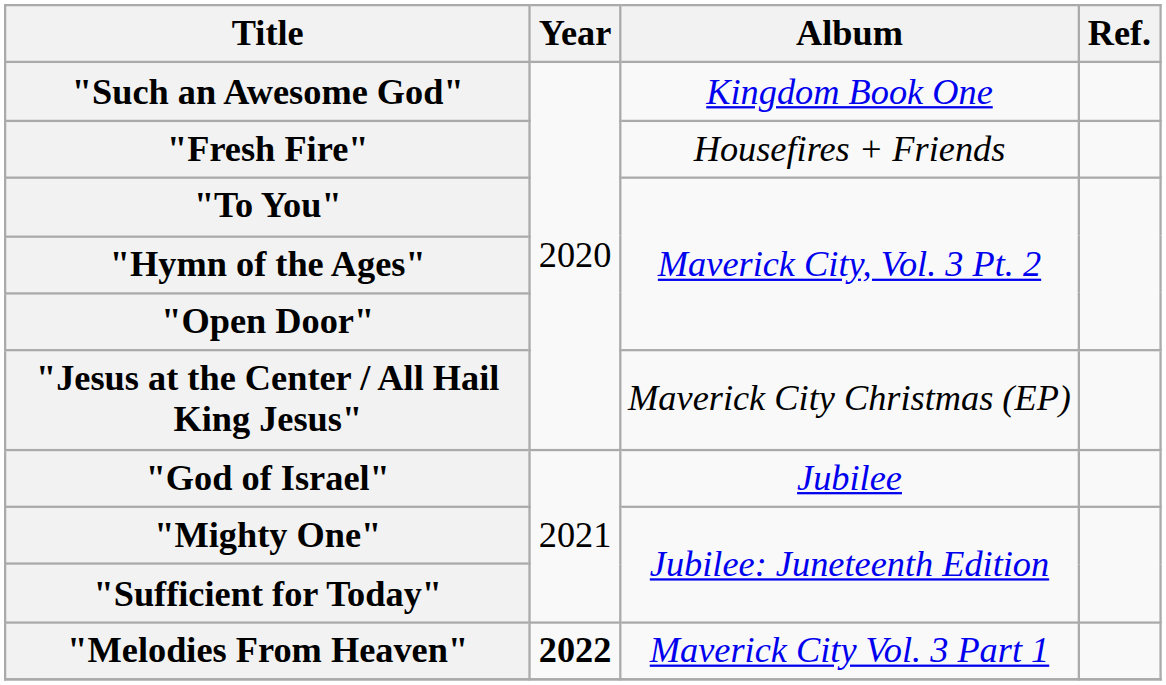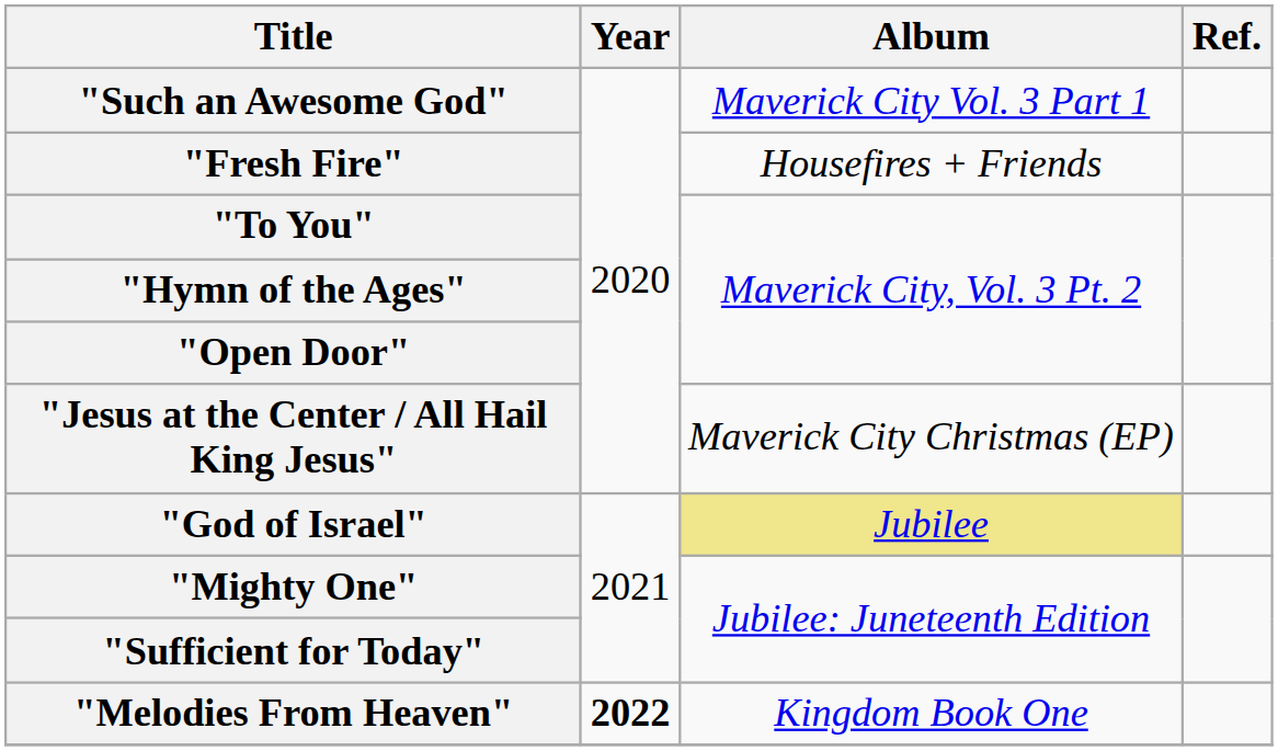 <table class="wikitable plainrowheaders" style="text-align:center;">
 <tr>
 <th scope="col" style="width:14em;">Title</th>
 <th scope="col">Year</th>
 <th scope="col">Album</th>
 <th scope="col">Ref.</th>
 </tr>
 <tr>
 <th scope="row">"Such an Awesome God" <br></th>
 <td rowspan="6">2020</td>
-<td><em><a href='#'>Kingdom Book One</a></em></td>
+<td><em><a href='#'>Maverick City Vol. 3 Part 1</a></em></td>
 <td></td>
 </tr>
 <tr>
 <th scope="row">"Fresh Fire" <br></th>
 <td><em>Housefires + Friends</em></td>
 <td></td>
 </tr>
 <tr>
 <th scope="row">"To You" <br></th>
 <td rowspan="3"><em><a href='#'>Maverick City, Vol. 3 Pt. 2</a></em></td>
 <td rowspan="3"></td>
 </tr>
 <tr>
 <th scope="row">"Hymn of the Ages" <br></th>
 </tr>
 <tr>
 <th scope="row">"Open Door" <br></th>
 </tr>
 <tr>
 <th scope="row">"Jesus at the Center / All Hail King Jesus" <br></th>
 <td><em>Maverick City Christmas (EP)</em></td>
 <td></td>
 </tr>
 <tr>
 <th scope="row">"God of Israel" <br></th>
 <td rowspan="3">2021</td>
-<td><em><a href='#'>Jubilee</a></em></td>
+<td style="background: khaki;"><em><a href='#'>Jubilee</a></em></td>
 <td></td>
 </tr>
 <tr>
 <th scope="row">"Mighty One" <br></th>
 <td rowspan="2"><em><a href='#'>Jubilee: Juneteenth Edition</a></em></td>
 <td rowspan="2"></td>
 </tr>
 <tr>
 <th scope="row">"Sufficient for Today" <br></th>
 </tr>
 <tr>
 <th scope="row">"Melodies From Heaven"<br></th>
 <td><strong>2022</strong></td>
-<td><em><a href='#'>Maverick City Vol. 3 Part 1</a></em></td>
+<td><em><a href='#'>Kingdom Book One</a></em></td>
 <td></td>
 </tr>
 <tr>
 </tr>
 </table>
